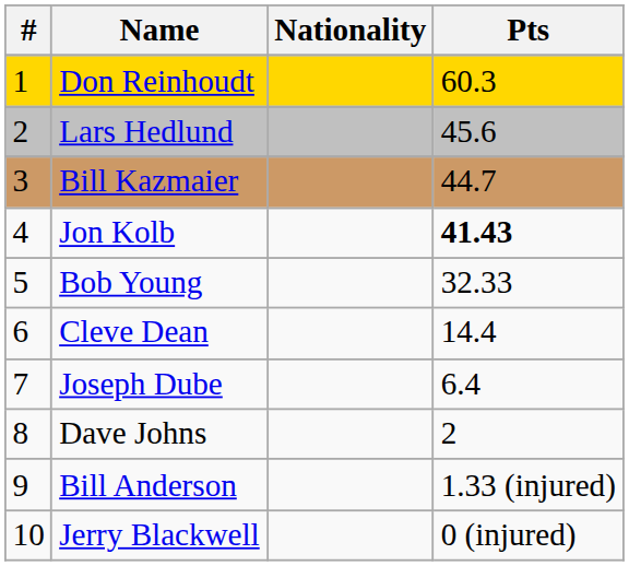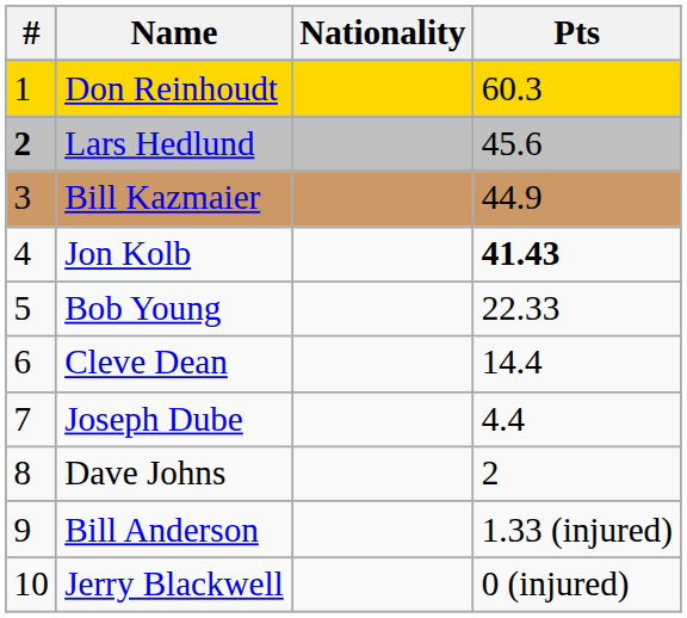 <table class="wikitable">
 <tr>
 <th>#</th>
 <th>Name</th>
 <th>Nationality</th>
 <th>Pts</th>
 </tr>
 <tr>
 </tr>
 <tr style="background:gold;">
 <td>1</td>
 <td><a href='#'>Don Reinhoudt</a></td>
 <td></td>
 <td>60.3</td>
 </tr>
 <tr>
 </tr>
 <tr style="background:silver;">
-<td>2</td>
+<td><strong>2</strong></td>
 <td><a href='#'>Lars Hedlund</a></td>
 <td></td>
 <td>45.6</td>
 </tr>
 <tr>
 </tr>
 <tr style="background:#c96;">
 <td>3</td>
 <td><a href='#'>Bill Kazmaier</a></td>
 <td></td>
-<td>44.7</td>
+<td>44.9</td>
 </tr>
 <tr>
 <td>4</td>
 <td><a href='#'>Jon Kolb</a></td>
 <td></td>
 <td><strong>41.43</strong></td>
 </tr>
 <tr>
 <td>5</td>
 <td><a href='#'>Bob Young</a></td>
 <td></td>
-<td>32.33</td>
+<td>22.33</td>
 </tr>
 <tr>
 <td>6</td>
 <td><a href='#'>Cleve Dean</a></td>
 <td></td>
 <td>14.4</td>
 </tr>
 <tr>
 <td>7</td>
 <td><a href='#'>Joseph Dube</a></td>
 <td></td>
-<td>6.4</td>
+<td>4.4</td>
 </tr>
 <tr>
 <td>8</td>
 <td>Dave Johns</td>
 <td></td>
 <td>2</td>
 </tr>
 <tr>
 <td>9</td>
 <td><a href='#'>Bill Anderson</a></td>
 <td></td>
 <td>1.33 (injured)</td>
 </tr>
 <tr>
 <td>10</td>
 <td><a href='#'>Jerry Blackwell</a></td>
 <td></td>
 <td>0 (injured)</td>
 </tr>
 </table>
